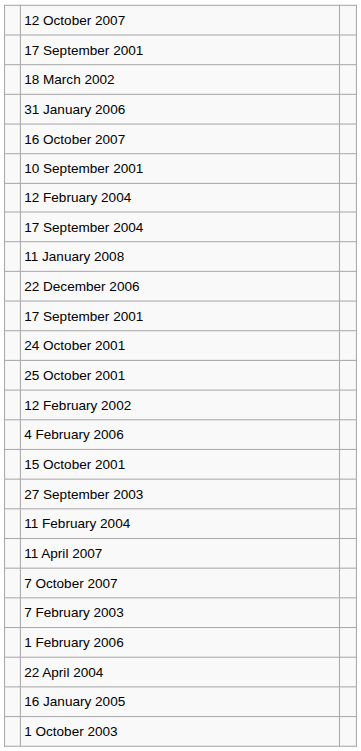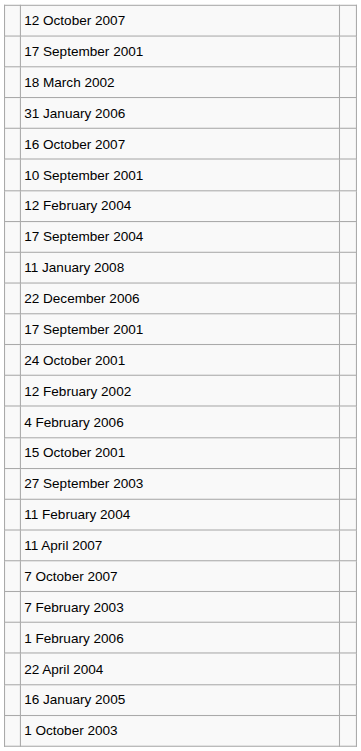 <table class="wikitable" style="font-size: 80%; float: left; width: 26em; margin-right: 1em; height: 700px">
 <tr>
 <td></td>
 <td>12 October 2007</td>
 <td></td>
 </tr>
 <tr>
 <td></td>
 <td>17 September 2001</td>
 <td></td>
 </tr>
 <tr>
 <td></td>
 <td>18 March 2002</td>
 <td></td>
 </tr>
 <tr>
 <td></td>
 <td>31 January 2006</td>
 <td></td>
 </tr>
 <tr>
 <td></td>
 <td>16 October 2007</td>
 <td></td>
 </tr>
 <tr>
 <td></td>
 <td>10 September 2001</td>
 <td></td>
 </tr>
 <tr>
 <td></td>
 <td>12 February 2004</td>
 <td></td>
 </tr>
 <tr>
 <td></td>
 <td>17 September 2004</td>
 <td></td>
 </tr>
 <tr>
 <td></td>
 <td>11 January 2008</td>
 <td></td>
 </tr>
 <tr>
 <td></td>
 <td>22 December 2006</td>
 <td></td>
 </tr>
 <tr>
 <td></td>
 <td>17 September 2001</td>
 <td></td>
 </tr>
 <tr>
 <td></td>
 <td>24 October 2001</td>
 <td></td>
 </tr>
 <tr>
 <td></td>
-<td>25 October 2001</td>
-<td></td>
-</tr>
-<tr>
-<td></td>
 <td>12 February 2002</td>
 <td></td>
 </tr>
 <tr>
 <td></td>
 <td>4 February 2006</td>
 <td></td>
 </tr>
 <tr>
 <td></td>
 <td>15 October 2001</td>
 <td></td>
 </tr>
 <tr>
 <td></td>
 <td>27 September 2003</td>
 <td></td>
 </tr>
 <tr>
 <td></td>
 <td>11 February 2004</td>
 <td></td>
 </tr>
 <tr>
 <td></td>
 <td>11 April 2007</td>
 <td></td>
 </tr>
 <tr>
 <td></td>
 <td>7 October 2007</td>
 <td></td>
 </tr>
 <tr>
 <td></td>
 <td>7 February 2003</td>
 <td></td>
 </tr>
 <tr>
 <td></td>
 <td>1 February 2006</td>
 <td></td>
 </tr>
 <tr>
 <td></td>
 <td>22 April 2004</td>
 <td></td>
 </tr>
 <tr>
 <td></td>
 <td>16 January 2005</td>
 <td></td>
 </tr>
 <tr>
 <td></td>
 <td>1 October 2003</td>
 <td></td>
 </tr>
 </table>
